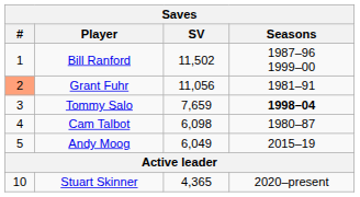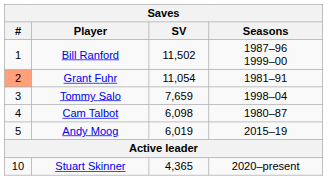 <table class="wikitable" style="text-align: center; font-size: 95%" width="70%">
 <tr>
 <th colspan="4">Saves</th>
 </tr>
 <tr>
 <th>#</th>
 <th>Player</th>
 <th>SV</th>
 <th>Seasons</th>
 </tr>
 <tr>
 <td>1</td>
 <td><a href='#'>Bill Ranford</a></td>
 <td>11,502</td>
 <td>1987–96<br>1999–00</td>
 </tr>
 <tr>
 <td style="background: lightsalmon;">2</td>
 <td><a href='#'>Grant Fuhr</a></td>
-<td>11,056</td>
+<td>11,054</td>
 <td>1981–91</td>
 </tr>
 <tr>
 <td>3</td>
 <td><a href='#'>Tommy Salo</a></td>
 <td>7,659</td>
-<td><strong>1998–04</strong></td>
+<td>1998–04</td>
 </tr>
 <tr>
 <td>4</td>
 <td><a href='#'>Cam Talbot</a></td>
 <td>6,098</td>
 <td>1980–87</td>
 </tr>
 <tr>
 <td>5</td>
 <td><a href='#'>Andy Moog</a></td>
-<td>6,049</td>
+<td>6,019</td>
 <td>2015–19</td>
 </tr>
 <tr>
 <th colspan="4">Active leader</th>
 </tr>
 <tr>
 <td>10</td>
 <td><a href='#'>Stuart Skinner</a></td>
 <td>4,365</td>
 <td>2020–present</td>
 </tr>
 </table>
